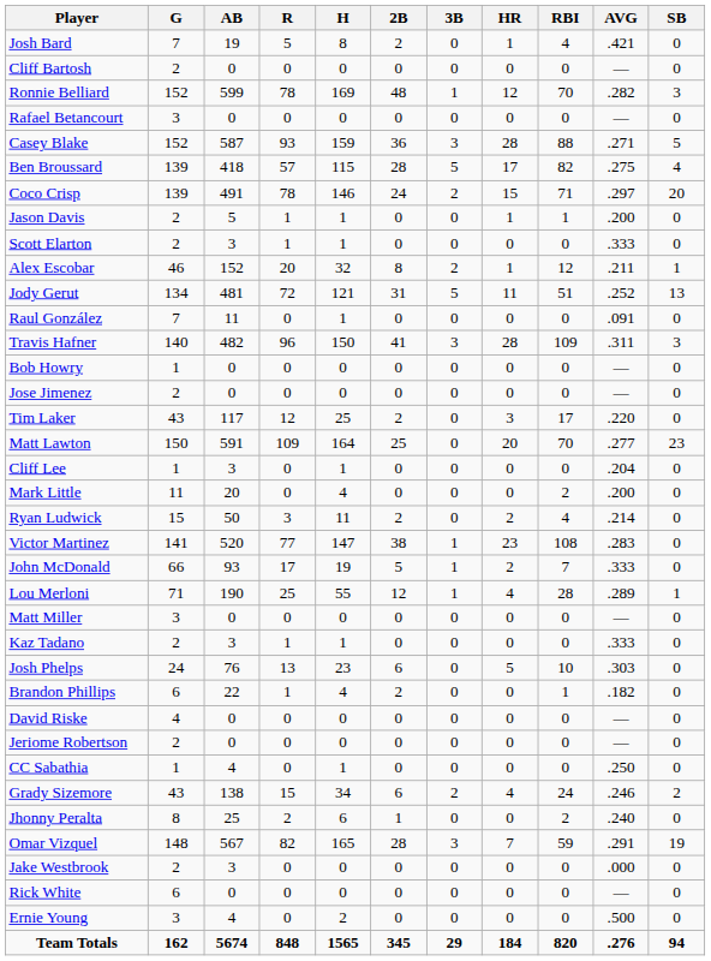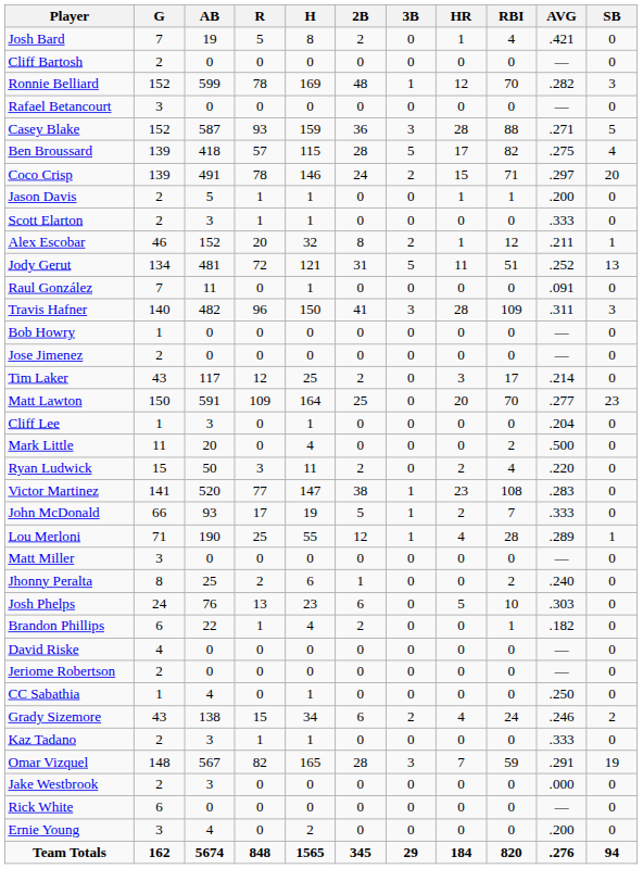 <table class="wikitable" style="text-align:center">
 <tr>
 <th bgcolor="#DDDDFF" width="18%">Player</th>
 <th bgcolor="#DDDDFF" width="7%">G</th>
 <th bgcolor="#DDDDFF" width="7%">AB</th>
 <th bgcolor="#DDDDFF" width="7%">R</th>
 <th bgcolor="#DDDDFF" width="7%">H</th>
 <th bgcolor="#DDDDFF" width="7%">2B</th>
 <th bgcolor="#DDDDFF" width="7%">3B</th>
 <th bgcolor="#DDDDFF" width="7%">HR</th>
 <th bgcolor="#DDDDFF" width="7%">RBI</th>
 <th bgcolor="#DDDDFF" width="7%">AVG</th>
 <th bgcolor="#DDDDFF" width="7%">SB</th>
 </tr>
 <tr>
 <td style="text-align:left"><a href='#'>Josh Bard</a></td>
 <td>7</td>
 <td>19</td>
 <td>5</td>
 <td>8</td>
 <td>2</td>
 <td>0</td>
 <td>1</td>
 <td>4</td>
 <td>.421</td>
 <td>0</td>
 </tr>
 <tr>
 <td style="text-align:left"><a href='#'>Cliff Bartosh</a></td>
 <td>2</td>
 <td>0</td>
 <td>0</td>
 <td>0</td>
 <td>0</td>
 <td>0</td>
 <td>0</td>
 <td>0</td>
 <td>—</td>
 <td>0</td>
 </tr>
 <tr>
 <td style="text-align:left"><a href='#'>Ronnie Belliard</a></td>
 <td>152</td>
 <td>599</td>
 <td>78</td>
 <td>169</td>
 <td>48</td>
 <td>1</td>
 <td>12</td>
 <td>70</td>
 <td>.282</td>
 <td>3</td>
 </tr>
 <tr>
 <td style="text-align:left"><a href='#'>Rafael Betancourt</a></td>
 <td>3</td>
 <td>0</td>
 <td>0</td>
 <td>0</td>
 <td>0</td>
 <td>0</td>
 <td>0</td>
 <td>0</td>
 <td>—</td>
 <td>0</td>
 </tr>
 <tr>
 <td style="text-align:left"><a href='#'>Casey Blake</a></td>
 <td>152</td>
 <td>587</td>
 <td>93</td>
 <td>159</td>
 <td>36</td>
 <td>3</td>
 <td>28</td>
 <td>88</td>
 <td>.271</td>
 <td>5</td>
 </tr>
 <tr>
 <td style="text-align:left"><a href='#'>Ben Broussard</a></td>
 <td>139</td>
 <td>418</td>
 <td>57</td>
 <td>115</td>
 <td>28</td>
 <td>5</td>
 <td>17</td>
 <td>82</td>
 <td>.275</td>
 <td>4</td>
 </tr>
 <tr>
 <td style="text-align:left"><a href='#'>Coco Crisp</a></td>
 <td>139</td>
 <td>491</td>
 <td>78</td>
 <td>146</td>
 <td>24</td>
 <td>2</td>
 <td>15</td>
 <td>71</td>
 <td>.297</td>
 <td>20</td>
 </tr>
 <tr>
 <td style="text-align:left"><a href='#'>Jason Davis</a></td>
 <td>2</td>
 <td>5</td>
 <td>1</td>
 <td>1</td>
 <td>0</td>
 <td>0</td>
 <td>1</td>
 <td>1</td>
 <td>.200</td>
 <td>0</td>
 </tr>
 <tr>
 <td style="text-align:left"><a href='#'>Scott Elarton</a></td>
 <td>2</td>
 <td>3</td>
 <td>1</td>
 <td>1</td>
 <td>0</td>
 <td>0</td>
 <td>0</td>
 <td>0</td>
 <td>.333</td>
 <td>0</td>
 </tr>
 <tr>
 <td style="text-align:left"><a href='#'>Alex Escobar</a></td>
 <td>46</td>
 <td>152</td>
 <td>20</td>
 <td>32</td>
 <td>8</td>
 <td>2</td>
 <td>1</td>
 <td>12</td>
 <td>.211</td>
 <td>1</td>
 </tr>
 <tr>
 <td style="text-align:left"><a href='#'>Jody Gerut</a></td>
 <td>134</td>
 <td>481</td>
 <td>72</td>
 <td>121</td>
 <td>31</td>
 <td>5</td>
 <td>11</td>
 <td>51</td>
 <td>.252</td>
 <td>13</td>
 </tr>
 <tr>
 <td style="text-align:left"><a href='#'>Raul González</a></td>
 <td>7</td>
 <td>11</td>
 <td>0</td>
 <td>1</td>
 <td>0</td>
 <td>0</td>
 <td>0</td>
 <td>0</td>
 <td>.091</td>
 <td>0</td>
 </tr>
 <tr>
 <td style="text-align:left"><a href='#'>Travis Hafner</a></td>
 <td>140</td>
 <td>482</td>
 <td>96</td>
 <td>150</td>
 <td>41</td>
 <td>3</td>
 <td>28</td>
 <td>109</td>
 <td>.311</td>
 <td>3</td>
 </tr>
 <tr>
 <td style="text-align:left"><a href='#'>Bob Howry</a></td>
 <td>1</td>
 <td>0</td>
 <td>0</td>
 <td>0</td>
 <td>0</td>
 <td>0</td>
 <td>0</td>
 <td>0</td>
 <td>—</td>
 <td>0</td>
 </tr>
 <tr>
 <td style="text-align:left"><a href='#'>Jose Jimenez</a></td>
 <td>2</td>
 <td>0</td>
 <td>0</td>
 <td>0</td>
 <td>0</td>
 <td>0</td>
 <td>0</td>
 <td>0</td>
 <td>—</td>
 <td>0</td>
 </tr>
 <tr>
 <td style="text-align:left"><a href='#'>Tim Laker</a></td>
 <td>43</td>
 <td>117</td>
 <td>12</td>
 <td>25</td>
 <td>2</td>
 <td>0</td>
 <td>3</td>
 <td>17</td>
-<td>.220</td>
+<td>.214</td>
 <td>0</td>
 </tr>
 <tr>
 <td style="text-align:left"><a href='#'>Matt Lawton</a></td>
 <td>150</td>
 <td>591</td>
 <td>109</td>
 <td>164</td>
 <td>25</td>
 <td>0</td>
 <td>20</td>
 <td>70</td>
 <td>.277</td>
 <td>23</td>
 </tr>
 <tr>
 <td style="text-align:left"><a href='#'>Cliff Lee</a></td>
 <td>1</td>
 <td>3</td>
 <td>0</td>
 <td>1</td>
 <td>0</td>
 <td>0</td>
 <td>0</td>
 <td>0</td>
 <td>.204</td>
 <td>0</td>
 </tr>
 <tr>
 <td style="text-align:left"><a href='#'>Mark Little</a></td>
 <td>11</td>
 <td>20</td>
 <td>0</td>
 <td>4</td>
 <td>0</td>
 <td>0</td>
 <td>0</td>
 <td>2</td>
-<td>.200</td>
+<td>.500</td>
 <td>0</td>
 </tr>
 <tr>
 <td style="text-align:left"><a href='#'>Ryan Ludwick</a></td>
 <td>15</td>
 <td>50</td>
 <td>3</td>
 <td>11</td>
 <td>2</td>
 <td>0</td>
 <td>2</td>
 <td>4</td>
-<td>.214</td>
+<td>.220</td>
 <td>0</td>
 </tr>
 <tr>
 <td style="text-align:left"><a href='#'>Victor Martinez</a></td>
 <td>141</td>
 <td>520</td>
 <td>77</td>
 <td>147</td>
 <td>38</td>
 <td>1</td>
 <td>23</td>
 <td>108</td>
 <td>.283</td>
 <td>0</td>
 </tr>
 <tr>
 <td style="text-align:left"><a href='#'>John McDonald</a></td>
 <td>66</td>
 <td>93</td>
 <td>17</td>
 <td>19</td>
 <td>5</td>
 <td>1</td>
 <td>2</td>
 <td>7</td>
 <td>.333</td>
 <td>0</td>
 </tr>
 <tr>
 <td style="text-align:left"><a href='#'>Lou Merloni</a></td>
 <td>71</td>
 <td>190</td>
 <td>25</td>
 <td>55</td>
 <td>12</td>
 <td>1</td>
 <td>4</td>
 <td>28</td>
 <td>.289</td>
 <td>1</td>
 </tr>
 <tr>
 <td style="text-align:left"><a href='#'>Matt Miller</a></td>
 <td>3</td>
 <td>0</td>
 <td>0</td>
 <td>0</td>
 <td>0</td>
 <td>0</td>
 <td>0</td>
 <td>0</td>
 <td>—</td>
 <td>0</td>
 </tr>
 <tr>
-<td style="text-align:left"><a href='#'>Kaz Tadano</a></td>
+<td style="text-align:left"><a href='#'>Jhonny Peralta</a></td>
+<td>8</td>
+<td>25</td>
 <td>2</td>
-<td>3</td>
-<td>1</td>
+<td>6</td>
 <td>1</td>
 <td>0</td>
 <td>0</td>
-<td>0</td>
-<td>0</td>
-<td>.333</td>
+<td>2</td>
+<td>.240</td>
 <td>0</td>
 </tr>
 <tr>
 <td style="text-align:left"><a href='#'>Josh Phelps</a></td>
 <td>24</td>
 <td>76</td>
 <td>13</td>
 <td>23</td>
 <td>6</td>
 <td>0</td>
 <td>5</td>
 <td>10</td>
 <td>.303</td>
 <td>0</td>
 </tr>
 <tr>
 <td style="text-align:left"><a href='#'>Brandon Phillips</a></td>
 <td>6</td>
 <td>22</td>
 <td>1</td>
 <td>4</td>
 <td>2</td>
 <td>0</td>
 <td>0</td>
 <td>1</td>
 <td>.182</td>
 <td>0</td>
 </tr>
 <tr>
 <td style="text-align:left"><a href='#'>David Riske</a></td>
 <td>4</td>
 <td>0</td>
 <td>0</td>
 <td>0</td>
 <td>0</td>
 <td>0</td>
 <td>0</td>
 <td>0</td>
 <td>—</td>
 <td>0</td>
 </tr>
 <tr>
 <td style="text-align:left"><a href='#'>Jeriome Robertson</a></td>
 <td>2</td>
 <td>0</td>
 <td>0</td>
 <td>0</td>
 <td>0</td>
 <td>0</td>
 <td>0</td>
 <td>0</td>
 <td>—</td>
 <td>0</td>
 </tr>
 <tr>
 <td style="text-align:left"><a href='#'>CC Sabathia</a></td>
 <td>1</td>
 <td>4</td>
 <td>0</td>
 <td>1</td>
 <td>0</td>
 <td>0</td>
 <td>0</td>
 <td>0</td>
 <td>.250</td>
 <td>0</td>
 </tr>
 <tr>
 <td style="text-align:left"><a href='#'>Grady Sizemore</a></td>
 <td>43</td>
 <td>138</td>
 <td>15</td>
 <td>34</td>
 <td>6</td>
 <td>2</td>
 <td>4</td>
 <td>24</td>
 <td>.246</td>
 <td>2</td>
 </tr>
 <tr>
-<td style="text-align:left"><a href='#'>Jhonny Peralta</a></td>
-<td>8</td>
-<td>25</td>
+<td style="text-align:left"><a href='#'>Kaz Tadano</a></td>
 <td>2</td>
-<td>6</td>
+<td>3</td>
+<td>1</td>
 <td>1</td>
 <td>0</td>
 <td>0</td>
-<td>2</td>
-<td>.240</td>
+<td>0</td>
+<td>0</td>
+<td>.333</td>
 <td>0</td>
 </tr>
 <tr>
 <td style="text-align:left"><a href='#'>Omar Vizquel</a></td>
 <td>148</td>
 <td>567</td>
 <td>82</td>
 <td>165</td>
 <td>28</td>
 <td>3</td>
 <td>7</td>
 <td>59</td>
 <td>.291</td>
 <td>19</td>
 </tr>
 <tr>
 <td style="text-align:left"><a href='#'>Jake Westbrook</a></td>
 <td>2</td>
 <td>3</td>
 <td>0</td>
 <td>0</td>
 <td>0</td>
 <td>0</td>
 <td>0</td>
 <td>0</td>
 <td>.000</td>
 <td>0</td>
 </tr>
 <tr>
 <td style="text-align:left"><a href='#'>Rick White</a></td>
 <td>6</td>
 <td>0</td>
 <td>0</td>
 <td>0</td>
 <td>0</td>
 <td>0</td>
 <td>0</td>
 <td>0</td>
 <td>—</td>
 <td>0</td>
 </tr>
 <tr>
 <td style="text-align:left"><a href='#'>Ernie Young</a></td>
 <td>3</td>
 <td>4</td>
 <td>0</td>
 <td>2</td>
 <td>0</td>
 <td>0</td>
 <td>0</td>
 <td>0</td>
-<td>.500</td>
+<td>.200</td>
 <td>0</td>
 </tr>
 <tr>
 <td><strong>Team Totals</strong></td>
 <td><strong>162</strong></td>
 <td><strong>5674</strong></td>
 <td><strong>848</strong></td>
 <td><strong>1565</strong></td>
 <td><strong>345</strong></td>
 <td><strong>29</strong></td>
 <td><strong>184</strong></td>
 <td><strong>820</strong></td>
 <td><strong>.276</strong></td>
 <td><strong>94</strong></td>
 </tr>
 </table>
